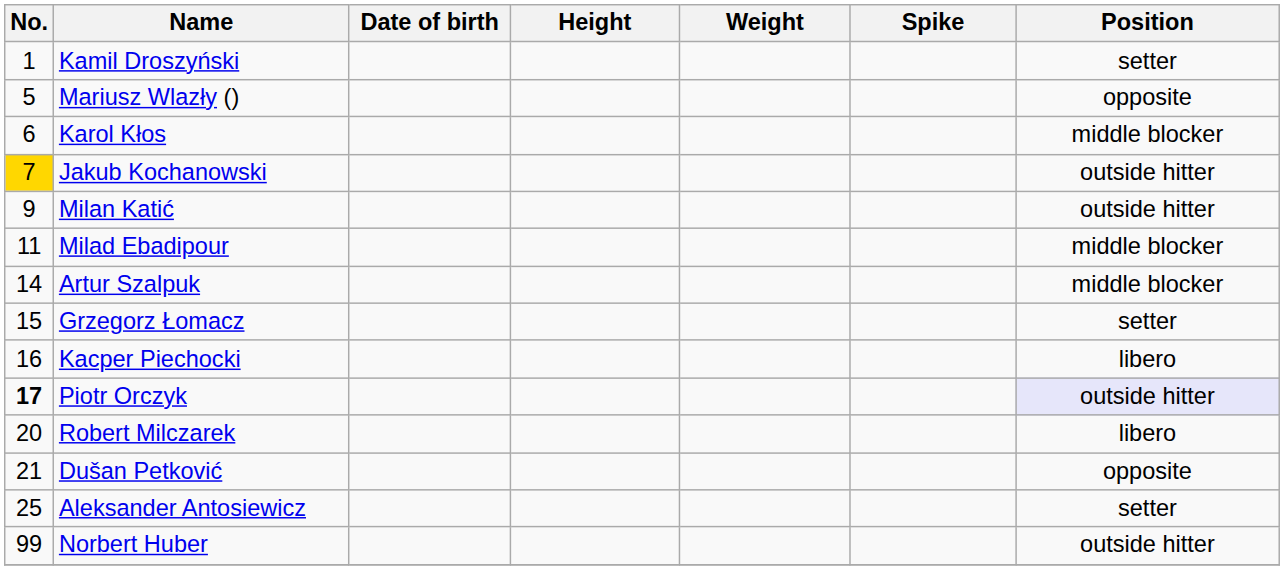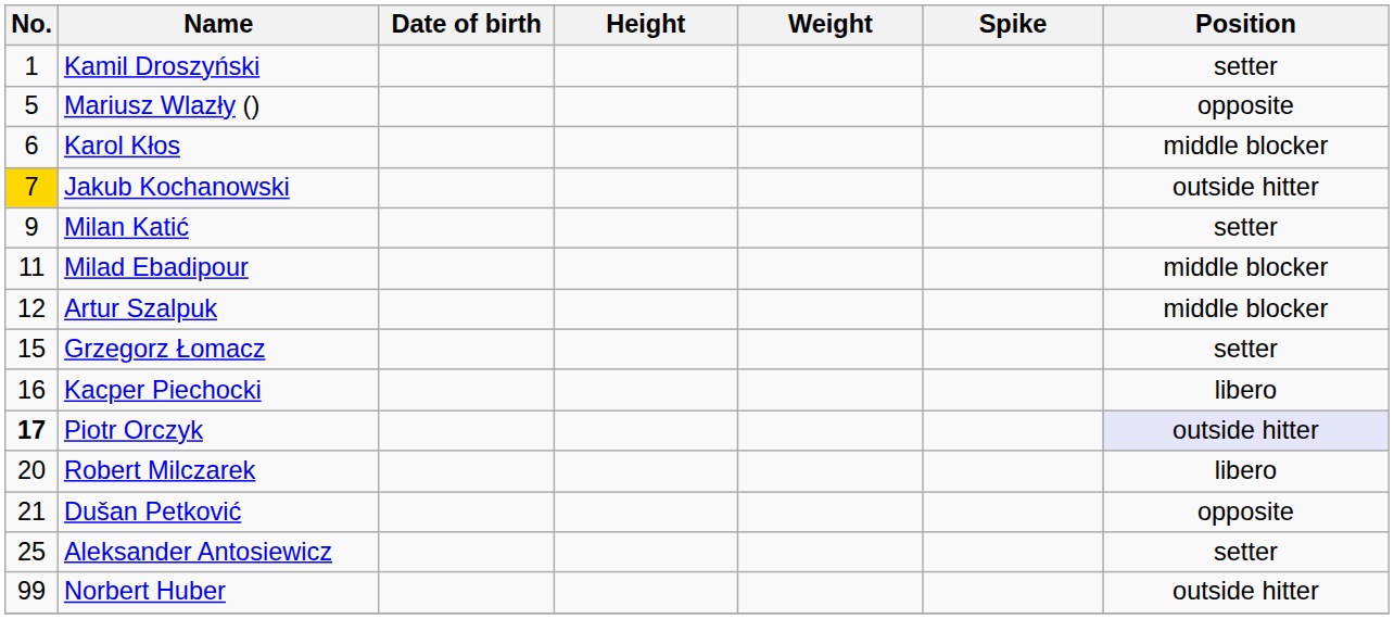 <table class="wikitable sortable" style="font-size:100%; text-align:center;">
 <tr>
 <th>No.</th>
 <th style="width:16em">Name</th>
 <th style="width:9em">Date of birth</th>
 <th style="width:9em">Height</th>
 <th style="width:9em">Weight</th>
 <th style="width:9em">Spike</th>
 <th style="width:15em">Position</th>
 </tr>
 <tr>
 <td>1</td>
 <td align=left> <a href='#'>Kamil Droszyński</a></td>
 <td align=right></td>
 <td></td>
 <td></td>
 <td></td>
 <td>setter</td>
 </tr>
 <tr>
 <td>5</td>
 <td align=left> <a href='#'>Mariusz Wlazły</a> ()</td>
 <td align=right></td>
 <td></td>
 <td></td>
 <td></td>
 <td>opposite</td>
 </tr>
 <tr>
 <td>6</td>
 <td align=left> <a href='#'>Karol Kłos</a></td>
 <td align=right></td>
 <td></td>
 <td></td>
 <td></td>
 <td>middle blocker</td>
 </tr>
 <tr>
 <td style="background: gold;">7</td>
 <td align=left> <a href='#'>Jakub Kochanowski</a></td>
 <td align=right></td>
 <td></td>
 <td></td>
 <td></td>
 <td>outside hitter</td>
 </tr>
 <tr>
 <td>9</td>
 <td align=left> <a href='#'>Milan Katić</a></td>
 <td align=right></td>
 <td></td>
 <td></td>
 <td></td>
-<td>outside hitter</td>
+<td>setter</td>
 </tr>
 <tr>
 <td>11</td>
 <td align=left> <a href='#'>Milad Ebadipour</a></td>
 <td align=right></td>
 <td></td>
 <td></td>
 <td></td>
 <td>middle blocker</td>
 </tr>
 <tr>
-<td>14</td>
+<td>12</td>
 <td align=left> <a href='#'>Artur Szalpuk</a></td>
 <td align=right></td>
 <td></td>
 <td></td>
 <td></td>
 <td>middle blocker</td>
 </tr>
 <tr>
 <td>15</td>
 <td align=left> <a href='#'>Grzegorz Łomacz</a></td>
 <td align=right></td>
 <td></td>
 <td></td>
 <td></td>
 <td>setter</td>
 </tr>
 <tr>
 <td>16</td>
 <td align=left> <a href='#'>Kacper Piechocki</a></td>
 <td align=right></td>
 <td></td>
 <td></td>
 <td></td>
 <td>libero</td>
 </tr>
 <tr>
 <td><strong>17</strong></td>
 <td align=left> <a href='#'>Piotr Orczyk</a></td>
 <td align=right></td>
 <td></td>
 <td></td>
 <td></td>
 <td style="background: lavender;">outside hitter</td>
 </tr>
 <tr>
 <td>20</td>
 <td align=left> <a href='#'>Robert Milczarek</a></td>
 <td align=right></td>
 <td></td>
 <td></td>
 <td></td>
 <td>libero</td>
 </tr>
 <tr>
 <td>21</td>
 <td align=left> <a href='#'>Dušan Petković</a></td>
 <td align=right></td>
 <td></td>
 <td></td>
 <td></td>
 <td>opposite</td>
 </tr>
 <tr>
 <td>25</td>
 <td align=left> <a href='#'>Aleksander Antosiewicz</a></td>
 <td align=right></td>
 <td></td>
 <td></td>
 <td></td>
 <td>setter</td>
 </tr>
 <tr>
 <td>99</td>
 <td align=left> <a href='#'>Norbert Huber</a></td>
 <td align=right></td>
 <td></td>
 <td></td>
 <td></td>
 <td>outside hitter</td>
 </tr>
 <tr>
 </tr>
 </table>
